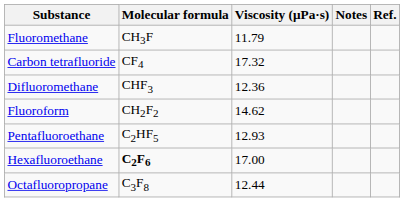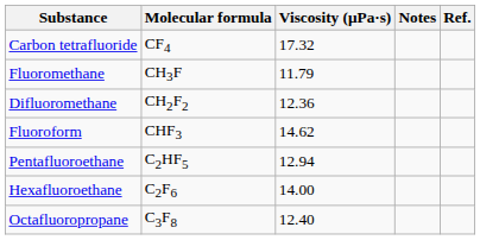 <table class="wikitable sortable">
 <tr style="background:#efefef;">
 <th>Substance</th>
 <th>Molecular formula</th>
 <th>Viscosity (μPa·s)</th>
 <th>Notes</th>
 <th>Ref.</th>
 </tr>
 <tr>
+<td><a href='#'>Carbon tetrafluoride</a></td>
+<td>CF<sub>4</sub></td>
+<td>17.32</td>
+<td></td>
+<td></td>
+</tr>
+<tr>
 <td><a href='#'>Fluoromethane</a></td>
 <td>CH<sub>3</sub>F</td>
 <td>11.79</td>
 <td></td>
 <td></td>
 </tr>
 <tr>
-<td><a href='#'>Carbon tetrafluoride</a></td>
-<td>CF<sub>4</sub></td>
-<td>17.32</td>
-<td></td>
-<td></td>
-</tr>
-<tr>
 <td><a href='#'>Difluoromethane</a></td>
-<td>CHF<sub>3</sub></td>
+<td>CH<sub>2</sub>F<sub>2</sub></td>
 <td>12.36</td>
 <td></td>
 <td></td>
 </tr>
 <tr>
 <td><a href='#'>Fluoroform</a></td>
-<td>CH<sub>2</sub>F<sub>2</sub></td>
+<td>CHF<sub>3</sub></td>
 <td>14.62</td>
 <td></td>
 <td></td>
 </tr>
 <tr>
 <td><a href='#'>Pentafluoroethane</a></td>
 <td>C<sub>2</sub>HF<sub>5</sub></td>
-<td>12.93</td>
+<td>12.94</td>
 <td></td>
 <td></td>
 </tr>
 <tr>
 <td><a href='#'>Hexafluoroethane</a></td>
-<td><strong>C<sub>2</sub>F<sub>6</sub></strong></td>
-<td>17.00</td>
+<td>C<sub>2</sub>F<sub>6</sub></td>
+<td>14.00</td>
 <td></td>
 <td></td>
 </tr>
 <tr>
 <td><a href='#'>Octafluoropropane</a></td>
 <td>C<sub>3</sub>F<sub>8</sub></td>
-<td>12.44</td>
+<td>12.40</td>
 <td></td>
 <td></td>
 </tr>
 </table>
